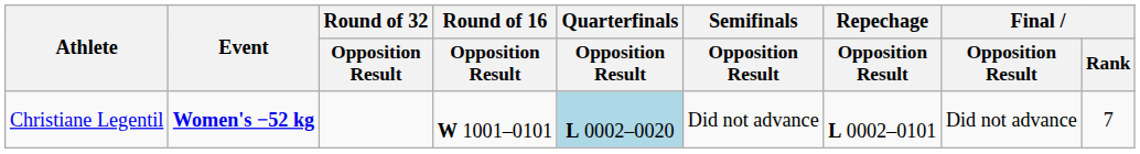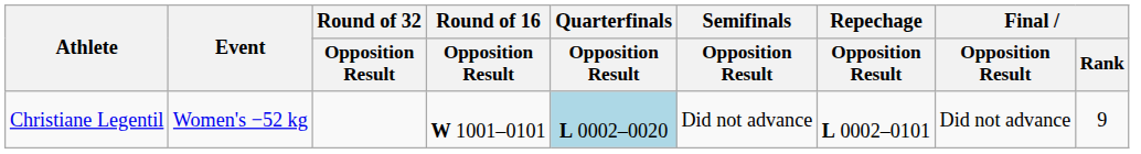 <table class="wikitable" style="font-size:90%">
 <tr>
 <th rowspan=2>Athlete</th>
 <th rowspan=2>Event</th>
 <th>Round of 32</th>
 <th>Round of 16</th>
 <th>Quarterfinals</th>
 <th>Semifinals</th>
 <th>Repechage</th>
 <th colspan=2>Final / </th>
 </tr>
 <tr style="font-size:95%">
 <th>Opposition<br>Result</th>
 <th>Opposition<br>Result</th>
 <th>Opposition<br>Result</th>
 <th>Opposition<br>Result</th>
 <th>Opposition<br>Result</th>
 <th>Opposition<br>Result</th>
 <th>Rank</th>
 </tr>
 <tr align=center>
 <td align=left><a href='#'>Christiane Legentil</a></td>
-<td align=left><strong><a href='#'>Women's −52 kg</a></strong></td>
+<td align=left><a href='#'>Women's −52 kg</a></td>
 <td></td>
 <td><br><strong>W</strong> 1001–0101</td>
 <td style="background: lightblue;"><br> <strong>L</strong> 0002–0020</td>
 <td>Did not advance</td>
 <td><br> <strong>L</strong> 0002–0101</td>
 <td>Did not advance</td>
-<td>7</td>
+<td>9</td>
 </tr>
 </table>
